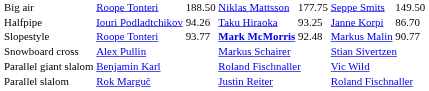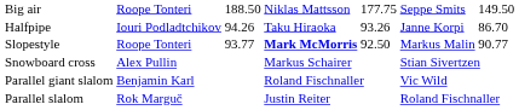 <table>
 <tr>
 <td>Big air <br></td>
 <td><a href='#'>Roope Tonteri</a><br><em></em></td>
 <td>188.50</td>
 <td><a href='#'>Niklas Mattsson</a><br><em></em></td>
 <td>177.75</td>
 <td><a href='#'>Seppe Smits</a><br><em></em></td>
 <td>149.50</td>
 </tr>
 <tr>
 <td>Halfpipe <br></td>
 <td><a href='#'>Iouri Podladtchikov</a><br><em></em></td>
 <td>94.26</td>
 <td><a href='#'>Taku Hiraoka</a><br><em></em></td>
-<td>93.25</td>
+<td>93.26</td>
 <td><a href='#'>Janne Korpi</a><br><em></em></td>
 <td>86.70</td>
 </tr>
 <tr>
 <td>Slopestyle <br></td>
 <td><a href='#'>Roope Tonteri</a><br><em></em></td>
 <td>93.77</td>
 <td><strong><a href='#'>Mark McMorris</a><br><em></em></strong></td>
-<td>92.48</td>
+<td>92.50</td>
 <td><a href='#'>Markus Malin</a><br><em> </em></td>
 <td>90.77</td>
 </tr>
 <tr>
 <td>Snowboard cross <br></td>
 <td colspan="2"><a href='#'>Alex Pullin</a><br><em></em></td>
 <td colspan="2"><a href='#'>Markus Schairer</a><br><em></em></td>
 <td colspan="2"><a href='#'>Stian Sivertzen</a><br><em></em></td>
 </tr>
 <tr>
 <td>Parallel giant slalom <br></td>
 <td colspan="2"><a href='#'>Benjamin Karl</a><br><em></em></td>
 <td colspan="2"><a href='#'>Roland Fischnaller</a><br><em></em></td>
 <td colspan="2"><a href='#'>Vic Wild</a><br><em></em></td>
 </tr>
 <tr>
 <td>Parallel slalom <br></td>
 <td colspan="2"><a href='#'>Rok Marguč</a><br><em></em></td>
 <td colspan="2"><a href='#'>Justin Reiter</a><br><em></em></td>
 <td colspan="2"><a href='#'>Roland Fischnaller</a><em><br></em></td>
 </tr>
 </table>
